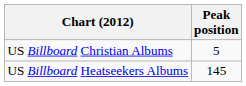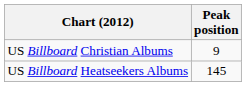 <table class="wikitable">
 <tr>
 <th>Chart (2012)</th>
 <th>Peak<br>position</th>
 </tr>
 <tr>
 <td>US <em><a href='#'>Billboard</a></em> <a href='#'>Christian Albums</a></td>
-<td align="center">5</td>
+<td align="center">9</td>
 </tr>
 <tr>
 <td>US <em><a href='#'>Billboard</a></em> <a href='#'>Heatseekers Albums</a></td>
 <td align="center">145</td>
 </tr>
 </table>
